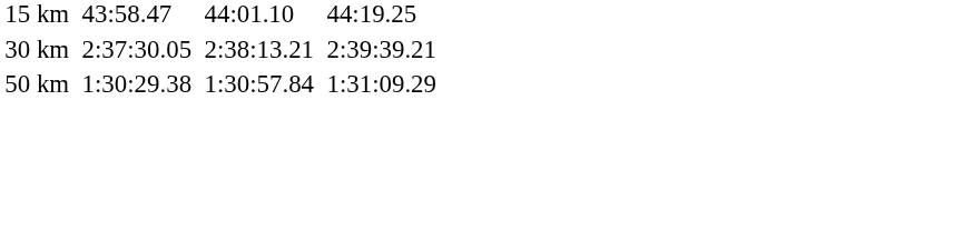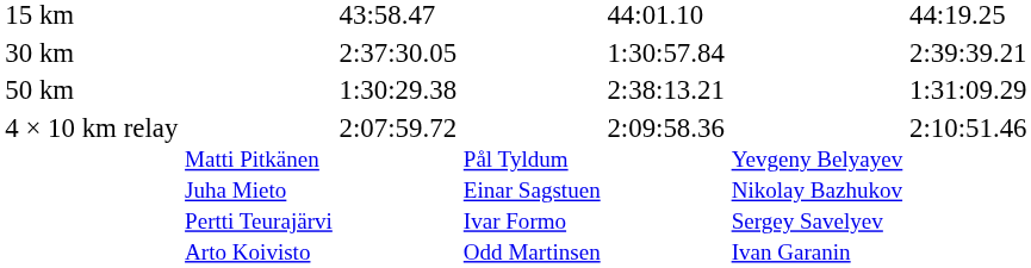 <table>
 <tr valign="top">
 <td>15 km<br></td>
 <td></td>
 <td>43:58.47</td>
 <td></td>
 <td>44:01.10</td>
 <td></td>
 <td>44:19.25</td>
 </tr>
 <tr valign="top">
 <td>30 km<br></td>
 <td></td>
 <td>2:37:30.05</td>
 <td></td>
-<td>2:38:13.21</td>
+<td>1:30:57.84</td>
 <td></td>
 <td>2:39:39.21</td>
 </tr>
 <tr valign="top">
 <td>50 km<br></td>
 <td></td>
 <td>1:30:29.38</td>
 <td></td>
-<td>1:30:57.84</td>
+<td>2:38:13.21</td>
 <td></td>
 <td>1:31:09.29</td>
 </tr>
+<tr valign="top">
+<td>4 × 10 km relay<br></td>
+<td><br><small><a href='#'>Matti Pitkänen</a><br><a href='#'>Juha Mieto</a><br><a href='#'>Pertti Teurajärvi</a><br><a href='#'>Arto Koivisto</a></small></td>
+<td>2:07:59.72</td>
+<td><br><small><a href='#'>Pål Tyldum</a><br><a href='#'>Einar Sagstuen</a><br><a href='#'>Ivar Formo</a><br><a href='#'>Odd Martinsen</a></small></td>
+<td>2:09:58.36</td>
+<td><br><small><a href='#'>Yevgeny Belyayev</a><br><a href='#'>Nikolay Bazhukov</a><br><a href='#'>Sergey Savelyev</a><br><a href='#'>Ivan Garanin</a></small></td>
+<td>2:10:51.46</td>
+</tr>
 </table>
